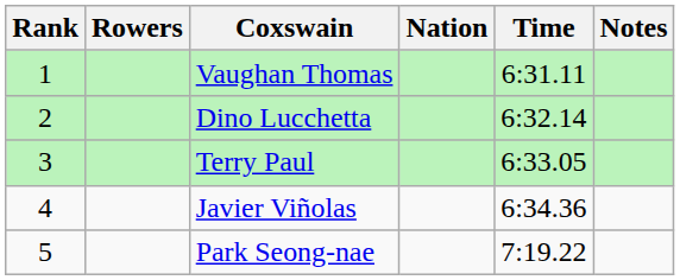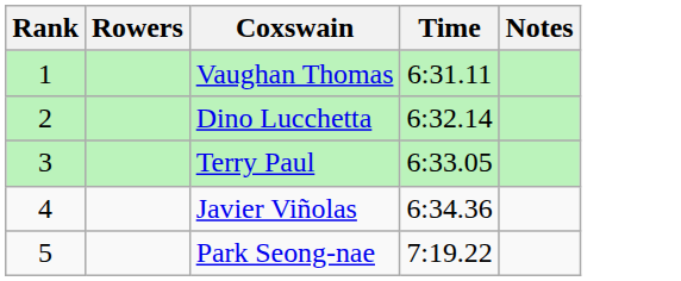 <table class="wikitable sortable" style="text-align:center">
 <tr>
 <th>Rank</th>
 <th>Rowers</th>
 <th>Coxswain</th>
-<th>Nation</th>
 <th>Time</th>
 <th>Notes</th>
 </tr>
 <tr bgcolor=bbf3bb>
 <td>1</td>
 <td align=left data-sort-value="Alonço, Nilton"></td>
 <td align=left data-sort-value="Thomas, Vaughan"><a href='#'>Vaughan Thomas</a></td>
-<td align=left></td>
 <td>6:31.11</td>
 <td></td>
 </tr>
 <tr bgcolor=bbf3bb>
 <td>2</td>
 <td align=left data-sort-value="Carando, Giuseppe"></td>
 <td align=left data-sort-value="Lucchetta, Dino"><a href='#'>Dino Lucchetta</a></td>
-<td align=left></td>
 <td>6:32.14</td>
 <td></td>
 </tr>
 <tr bgcolor=bbf3bb>
 <td>3</td>
 <td align=left data-sort-value="Backer, Harold"></td>
 <td align=left data-sort-value="Paul, Terry"><a href='#'>Terry Paul</a></td>
-<td align=left></td>
 <td>6:33.05</td>
 <td></td>
 </tr>
 <tr>
 <td>4</td>
 <td align=left data-sort-value="Alarcón, Agustín"></td>
 <td align=left data-sort-value="Viñolas, Javier"><a href='#'>Javier Viñolas</a></td>
-<td align=left></td>
 <td>6:34.36</td>
 <td></td>
 </tr>
 <tr>
 <td>5</td>
 <td align=left></td>
 <td align=left><a href='#'>Park Seong-nae</a></td>
-<td align=left></td>
 <td>7:19.22</td>
 <td></td>
 </tr>
 </table>
